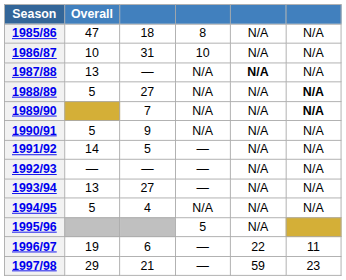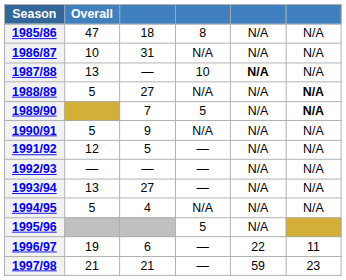 <table class="wikitable" style="font-size:86%; text-align:center; border:grey solid 1px; border-collapse:collapse; background:#ffffff;">
 <tr>
 <th style="background-color:#369; color:white; width:60px;"> Season </th>
 <th style="background-color:#4180be; color:white; width:55px;">Overall</th>
 <th style="background-color:#4180be; color:white; width:55px;"></th>
 <th style="background-color:#4180be; color:white; width:55px;"></th>
 <th style="background-color:#4180be; color:white; width:55px;"></th>
 <th style="background-color:#4180be; color:white; width:55px;"></th>
 </tr>
 <tr>
 <th scope=row align=center><a href='#'>1985/86</a></th>
 <td align=center>47</td>
 <td align=center>18</td>
 <td align=center>8</td>
 <td align=center>N/A</td>
 <td align=center>N/A</td>
 </tr>
 <tr>
 <th scope=row align=center><a href='#'>1986/87</a></th>
 <td align=center>10</td>
 <td align=center>31</td>
-<td align=center>10</td>
+<td align=center>N/A</td>
 <td align=center>N/A</td>
 <td align=center>N/A</td>
 </tr>
 <tr>
 <th scope=row align=center><a href='#'>1987/88</a></th>
 <td align=center>13</td>
 <td align=center>—</td>
-<td align=center>N/A</td>
+<td align=center>10</td>
 <td align=center><strong>N/A</strong></td>
 <td align=center>N/A</td>
 </tr>
 <tr>
 <th scope=row align=center><a href='#'>1988/89</a></th>
 <td align=center>5</td>
 <td align=center>27</td>
 <td align=center>N/A</td>
 <td align=center>N/A</td>
 <td align=center><strong>N/A</strong></td>
 </tr>
 <tr>
 <th scope=row align=center><a href='#'>1989/90</a></th>
 <td align=center bgcolor=#D4AF37></td>
 <td align=center>7</td>
-<td align=center>N/A</td>
+<td align=center>5</td>
 <td align=center>N/A</td>
 <td align=center><strong>N/A</strong></td>
 </tr>
 <tr>
 <th scope=row align=center><a href='#'>1990/91</a></th>
 <td align=center>5</td>
 <td align=center>9</td>
 <td align=center>N/A</td>
 <td align=center>N/A</td>
 <td align=center>N/A</td>
 </tr>
 <tr>
 <th scope=row align=center><a href='#'>1991/92</a></th>
-<td align=center>14</td>
+<td align=center>12</td>
 <td align=center>5</td>
 <td align=center>—</td>
 <td align=center>N/A</td>
 <td align=center>N/A</td>
 </tr>
 <tr>
 <th scope=row align=center><a href='#'>1992/93</a></th>
 <td align=center>—</td>
 <td align=center>—</td>
 <td align=center>—</td>
 <td align=center>N/A</td>
 <td align=center>N/A</td>
 </tr>
 <tr>
 <th scope=row align=center><a href='#'>1993/94</a></th>
 <td align=center>13</td>
 <td align=center>27</td>
 <td align=center>—</td>
 <td align=center>N/A</td>
 <td align=center>N/A</td>
 </tr>
 <tr>
 <th scope=row align=center><a href='#'>1994/95</a></th>
 <td align=center>5</td>
 <td align=center>4</td>
 <td align=center>N/A</td>
 <td align=center>N/A</td>
 <td align=center>N/A</td>
 </tr>
 <tr>
 <th scope=row align=center><a href='#'>1995/96</a></th>
 <td align=center bgcolor=silver></td>
 <td align=center bgcolor=silver></td>
 <td align=center>5</td>
 <td align=center>N/A</td>
 <td align=center bgcolor=#D4AF37></td>
 </tr>
 <tr>
 <th scope=row align=center><a href='#'>1996/97</a></th>
 <td align=center>19</td>
 <td align=center>6</td>
 <td align=center>—</td>
 <td align=center>22</td>
 <td align=center>11</td>
 </tr>
 <tr>
 <th scope=row align=center><a href='#'>1997/98</a></th>
-<td align=center>29</td>
+<td align=center>21</td>
 <td align=center>21</td>
 <td align=center>—</td>
 <td align=center>59</td>
 <td align=center>23</td>
 </tr>
 </table>
